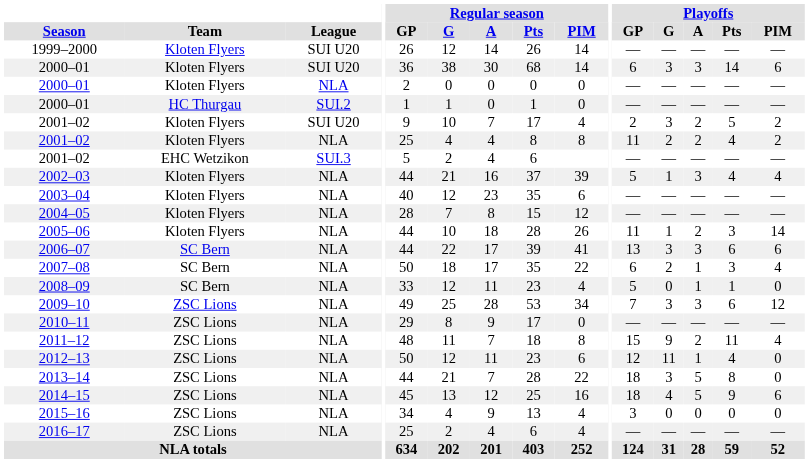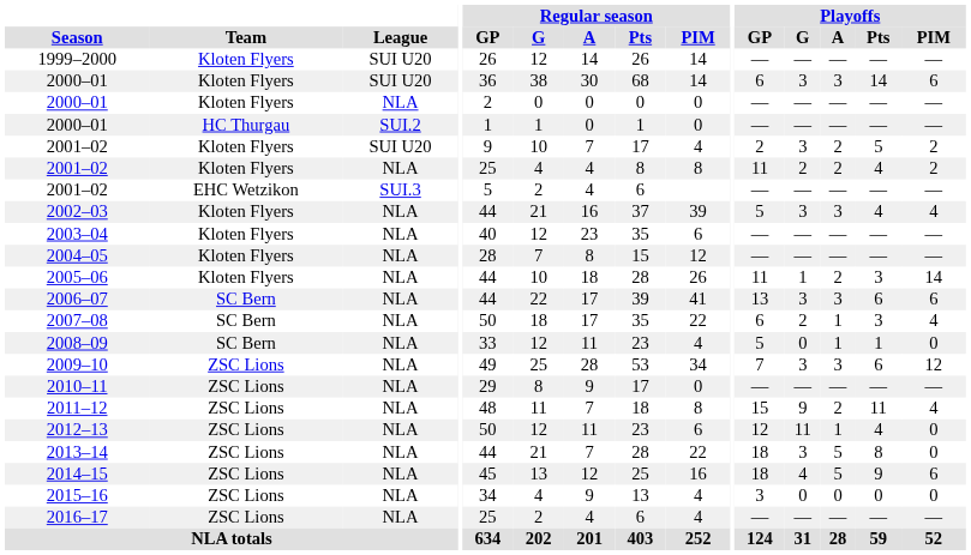 <table border="0" cellpadding="1" cellspacing="0" style="text-align:center; width:55em">
 <tr bgcolor="#e0e0e0">
 <th colspan="3" bgcolor="#ffffff"></th>
 <th rowspan="99" bgcolor="#ffffff"></th>
 <th colspan="5"><a href='#'>Regular season</a></th>
 <th rowspan="99" bgcolor="#ffffff"></th>
 <th colspan="5"><a href='#'>Playoffs</a></th>
 </tr>
 <tr bgcolor="#e0e0e0">
 <th><a href='#'>Season</a></th>
 <th>Team</th>
 <th>League</th>
 <th>GP</th>
 <th><a href='#'>G</a></th>
 <th><a href='#'>A</a></th>
 <th><a href='#'>Pts</a></th>
 <th><a href='#'>PIM</a></th>
 <th>GP</th>
 <th>G</th>
 <th>A</th>
 <th>Pts</th>
 <th>PIM</th>
 </tr>
 <tr>
 <td>1999–2000</td>
 <td><a href='#'>Kloten Flyers</a></td>
 <td>SUI U20</td>
 <td>26</td>
 <td>12</td>
 <td>14</td>
 <td>26</td>
 <td>14</td>
 <td>—</td>
 <td>—</td>
 <td>—</td>
 <td>—</td>
 <td>—</td>
 </tr>
 <tr bgcolor="#f0f0f0">
 <td>2000–01</td>
 <td>Kloten Flyers</td>
 <td>SUI U20</td>
 <td>36</td>
 <td>38</td>
 <td>30</td>
 <td>68</td>
 <td>14</td>
 <td>6</td>
 <td>3</td>
 <td>3</td>
 <td>14</td>
 <td>6</td>
 </tr>
 <tr>
 <td><a href='#'>2000–01</a></td>
 <td>Kloten Flyers</td>
 <td><a href='#'>NLA</a></td>
 <td>2</td>
 <td>0</td>
 <td>0</td>
 <td>0</td>
 <td>0</td>
 <td>—</td>
 <td>—</td>
 <td>—</td>
 <td>—</td>
 <td>—</td>
 </tr>
 <tr bgcolor="#f0f0f0">
 <td>2000–01</td>
 <td><a href='#'>HC Thurgau</a></td>
 <td><a href='#'>SUI.2</a></td>
 <td>1</td>
 <td>1</td>
 <td>0</td>
 <td>1</td>
 <td>0</td>
 <td>—</td>
 <td>—</td>
 <td>—</td>
 <td>—</td>
 <td>—</td>
 </tr>
 <tr>
 <td>2001–02</td>
 <td>Kloten Flyers</td>
 <td>SUI U20</td>
 <td>9</td>
 <td>10</td>
 <td>7</td>
 <td>17</td>
 <td>4</td>
 <td>2</td>
 <td>3</td>
 <td>2</td>
 <td>5</td>
 <td>2</td>
 </tr>
 <tr bgcolor="#f0f0f0">
 <td><a href='#'>2001–02</a></td>
 <td>Kloten Flyers</td>
 <td>NLA</td>
 <td>25</td>
 <td>4</td>
 <td>4</td>
 <td>8</td>
 <td>8</td>
 <td>11</td>
 <td>2</td>
 <td>2</td>
 <td>4</td>
 <td>2</td>
 </tr>
 <tr>
 <td>2001–02</td>
 <td>EHC Wetzikon</td>
 <td><a href='#'>SUI.3</a></td>
 <td>5</td>
 <td>2</td>
 <td>4</td>
 <td>6</td>
 <td></td>
 <td>—</td>
 <td>—</td>
 <td>—</td>
 <td>—</td>
 <td>—</td>
 </tr>
 <tr bgcolor="#f0f0f0">
 <td><a href='#'>2002–03</a></td>
 <td>Kloten Flyers</td>
 <td>NLA</td>
 <td>44</td>
 <td>21</td>
 <td>16</td>
 <td>37</td>
 <td>39</td>
 <td>5</td>
-<td>1</td>
+<td>3</td>
 <td>3</td>
 <td>4</td>
 <td>4</td>
 </tr>
 <tr>
 <td><a href='#'>2003–04</a></td>
 <td>Kloten Flyers</td>
 <td>NLA</td>
 <td>40</td>
 <td>12</td>
 <td>23</td>
 <td>35</td>
 <td>6</td>
 <td>—</td>
 <td>—</td>
 <td>—</td>
 <td>—</td>
 <td>—</td>
 </tr>
 <tr bgcolor="#f0f0f0">
 <td><a href='#'>2004–05</a></td>
 <td>Kloten Flyers</td>
 <td>NLA</td>
 <td>28</td>
 <td>7</td>
 <td>8</td>
 <td>15</td>
 <td>12</td>
 <td>—</td>
 <td>—</td>
 <td>—</td>
 <td>—</td>
 <td>—</td>
 </tr>
 <tr>
 <td><a href='#'>2005–06</a></td>
 <td>Kloten Flyers</td>
 <td>NLA</td>
 <td>44</td>
 <td>10</td>
 <td>18</td>
 <td>28</td>
 <td>26</td>
 <td>11</td>
 <td>1</td>
 <td>2</td>
 <td>3</td>
 <td>14</td>
 </tr>
 <tr bgcolor="#f0f0f0">
 <td><a href='#'>2006–07</a></td>
 <td><a href='#'>SC Bern</a></td>
 <td>NLA</td>
 <td>44</td>
 <td>22</td>
 <td>17</td>
 <td>39</td>
 <td>41</td>
 <td>13</td>
 <td>3</td>
 <td>3</td>
 <td>6</td>
 <td>6</td>
 </tr>
 <tr>
 <td><a href='#'>2007–08</a></td>
 <td>SC Bern</td>
 <td>NLA</td>
 <td>50</td>
 <td>18</td>
 <td>17</td>
 <td>35</td>
 <td>22</td>
 <td>6</td>
 <td>2</td>
 <td>1</td>
 <td>3</td>
 <td>4</td>
 </tr>
 <tr bgcolor="#f0f0f0">
 <td><a href='#'>2008–09</a></td>
 <td>SC Bern</td>
 <td>NLA</td>
 <td>33</td>
 <td>12</td>
 <td>11</td>
 <td>23</td>
 <td>4</td>
 <td>5</td>
 <td>0</td>
 <td>1</td>
 <td>1</td>
 <td>0</td>
 </tr>
 <tr>
 <td><a href='#'>2009–10</a></td>
 <td><a href='#'>ZSC Lions</a></td>
 <td>NLA</td>
 <td>49</td>
 <td>25</td>
 <td>28</td>
 <td>53</td>
 <td>34</td>
 <td>7</td>
 <td>3</td>
 <td>3</td>
 <td>6</td>
 <td>12</td>
 </tr>
 <tr bgcolor="#f0f0f0">
 <td><a href='#'>2010–11</a></td>
 <td>ZSC Lions</td>
 <td>NLA</td>
 <td>29</td>
 <td>8</td>
 <td>9</td>
 <td>17</td>
 <td>0</td>
 <td>—</td>
 <td>—</td>
 <td>—</td>
 <td>—</td>
 <td>—</td>
 </tr>
 <tr>
 <td><a href='#'>2011–12</a></td>
 <td>ZSC Lions</td>
 <td>NLA</td>
 <td>48</td>
 <td>11</td>
 <td>7</td>
 <td>18</td>
 <td>8</td>
 <td>15</td>
 <td>9</td>
 <td>2</td>
 <td>11</td>
 <td>4</td>
 </tr>
 <tr bgcolor="#f0f0f0">
 <td><a href='#'>2012–13</a></td>
 <td>ZSC Lions</td>
 <td>NLA</td>
 <td>50</td>
 <td>12</td>
 <td>11</td>
 <td>23</td>
 <td>6</td>
 <td>12</td>
 <td>11</td>
 <td>1</td>
 <td>4</td>
 <td>0</td>
 </tr>
 <tr>
 <td><a href='#'>2013–14</a></td>
 <td>ZSC Lions</td>
 <td>NLA</td>
 <td>44</td>
 <td>21</td>
 <td>7</td>
 <td>28</td>
 <td>22</td>
 <td>18</td>
 <td>3</td>
 <td>5</td>
 <td>8</td>
 <td>0</td>
 </tr>
 <tr bgcolor="#f0f0f0">
 <td><a href='#'>2014–15</a></td>
 <td>ZSC Lions</td>
 <td>NLA</td>
 <td>45</td>
 <td>13</td>
 <td>12</td>
 <td>25</td>
 <td>16</td>
 <td>18</td>
 <td>4</td>
 <td>5</td>
 <td>9</td>
 <td>6</td>
 </tr>
 <tr>
 <td><a href='#'>2015–16</a></td>
 <td>ZSC Lions</td>
 <td>NLA</td>
 <td>34</td>
 <td>4</td>
 <td>9</td>
 <td>13</td>
 <td>4</td>
 <td>3</td>
 <td>0</td>
 <td>0</td>
 <td>0</td>
 <td>0</td>
 </tr>
 <tr bgcolor="#f0f0f0">
 <td><a href='#'>2016–17</a></td>
 <td>ZSC Lions</td>
 <td>NLA</td>
 <td>25</td>
 <td>2</td>
 <td>4</td>
 <td>6</td>
 <td>4</td>
 <td>—</td>
 <td>—</td>
 <td>—</td>
 <td>—</td>
 <td>—</td>
 </tr>
 <tr bgcolor="#e0e0e0">
 <th colspan="3">NLA totals</th>
 <th>634</th>
 <th>202</th>
 <th>201</th>
 <th>403</th>
 <th>252</th>
 <th>124</th>
 <th>31</th>
 <th>28</th>
 <th>59</th>
 <th>52</th>
 </tr>
 </table>
